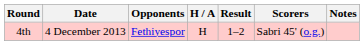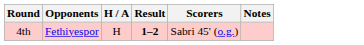 <table class="wikitable" style="text-align:center">
 <tr>
 <th>Round</th>
-<th>Date</th>
 <th>Opponents</th>
 <th>H / A</th>
 <th>Result</th>
 <th>Scorers</th>
 <th>Notes</th>
 </tr>
 <tr bgcolor="#FFCCCC">
 <td>4th</td>
-<td>4 December 2013</td>
 <td><a href='#'>Fethiyespor</a></td>
 <td>H</td>
-<td>1–2</td>
+<td><strong>1–2</strong></td>
 <td>Sabri 45' (<a href='#'>o.g.</a>)</td>
 <td></td>
 </tr>
 </table>
